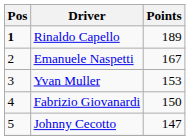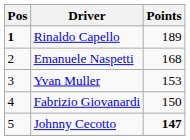 <table class="wikitable" style="font-size: 85%;">
 <tr>
 <th>Pos</th>
 <th>Driver</th>
 <th>Points</th>
 </tr>
 <tr>
 <td><strong>1</strong></td>
 <td> <a href='#'>Rinaldo Capello</a></td>
 <td align="right">189</td>
 </tr>
 <tr>
 <td>2</td>
 <td> <a href='#'>Emanuele Naspetti</a></td>
-<td align="right">167</td>
+<td align="right">168</td>
 </tr>
 <tr>
 <td>3</td>
 <td> <a href='#'>Yvan Muller</a></td>
 <td align="right">153</td>
 </tr>
 <tr>
 <td>4</td>
 <td> <a href='#'>Fabrizio Giovanardi</a></td>
 <td align="right">150</td>
 </tr>
 <tr>
 <td>5</td>
 <td> <a href='#'>Johnny Cecotto</a></td>
-<td align="right">147</td>
+<td align="right"><strong>147</strong></td>
 </tr>
 <tr>
 </tr>
 </table>
